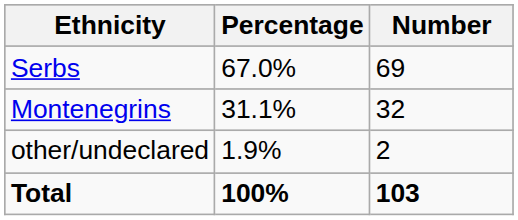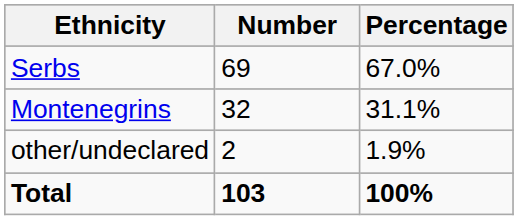 <table class="wikitable">
 <tr>
 <th width="100px">Ethnicity</th>
+<th width="80px">Number</th>
 <th width="80px">Percentage</th>
-<th width="80px">Number</th>
 </tr>
 <tr>
 <td><a href='#'>Serbs</a></td>
+<td>69</td>
 <td>67.0%</td>
-<td>69</td>
 </tr>
 <tr>
 <td><a href='#'>Montenegrins</a></td>
+<td>32</td>
 <td>31.1%</td>
-<td>32</td>
 </tr>
 <tr>
 <td>other/undeclared</td>
+<td>2</td>
 <td>1.9%</td>
-<td>2</td>
 </tr>
 <tr>
 <td><strong>Total</strong></td>
+<td><strong>103</strong></td>
 <td><strong>100%</strong></td>
-<td><strong>103</strong></td>
 </tr>
 </table>
